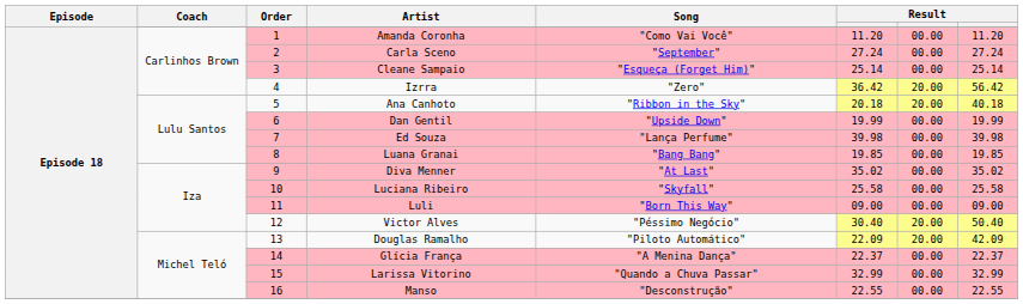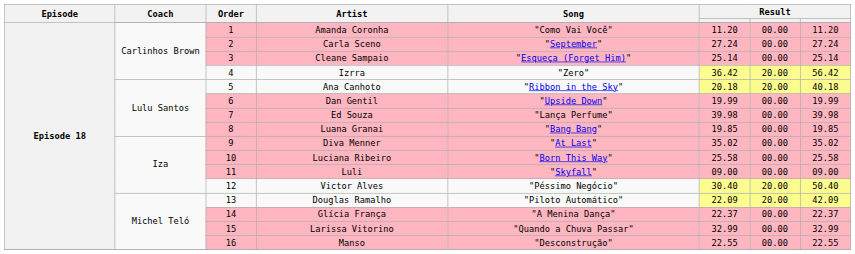 <table class="wikitable" style="text-align:center; width:100%;">
 <tr>
 <th scope="col" width="11%" rowspan=2>Episode</th>
 <th scope="col" width="09%" rowspan=2>Coach</th>
 <th scope="col" width="05%" rowspan=2>Order</th>
 <th scope="col" width="19%" rowspan=2>Artist</th>
 <th scope="col" width="25%" rowspan=2>Song</th>
 <th scope="col" width="15%" colspan=3>Result</th>
 </tr>
 <tr>
 <th scope="col" width="05%"></th>
 <th scope="col" width="05%"></th>
 <th scope="col" width="05%"></th>
 </tr>
 <tr>
 <th scope="col" rowspan=17>Episode 18<br></th>
 </tr>
 <tr>
 <td rowspan=4>Carlinhos Brown</td>
 <td bgcolor=FFB6C1>1</td>
 <td bgcolor=FFB6C1>Amanda Coronha</td>
 <td bgcolor=FFB6C1>"Como Vai Você"</td>
 <td bgcolor=FFB6C1>11.20</td>
 <td bgcolor=FFB6C1>00.00</td>
 <td bgcolor=FFB6C1>11.20</td>
 </tr>
 <tr>
 <td bgcolor=FFB6C1>2</td>
 <td bgcolor=FFB6C1>Carla Sceno</td>
 <td bgcolor=FFB6C1>"<a href='#'>September</a>"</td>
 <td bgcolor=FFB6C1>27.24</td>
 <td bgcolor=FFB6C1>00.00</td>
 <td bgcolor=FFB6C1>27.24</td>
 </tr>
 <tr>
 <td bgcolor=FFB6C1>3</td>
 <td bgcolor=FFB6C1>Cleane Sampaio</td>
 <td bgcolor=FFB6C1>"<a href='#'>Esqueça (Forget Him)</a>"</td>
 <td bgcolor=FFB6C1>25.14</td>
 <td bgcolor=FFB6C1>00.00</td>
 <td bgcolor=FFB6C1>25.14</td>
 </tr>
 <tr>
 <td>4</td>
 <td>Izrra</td>
 <td>"Zero"</td>
 <td bgcolor=FDFC8F>36.42</td>
 <td bgcolor=FDFC8F>20.00</td>
 <td bgcolor=FDFC8F>56.42</td>
 </tr>
 <tr>
 <td rowspan=4>Lulu Santos</td>
 <td>5</td>
 <td>Ana Canhoto</td>
 <td>"<a href='#'>Ribbon in the Sky</a>"</td>
 <td bgcolor=FDFC8F>20.18</td>
 <td bgcolor=FDFC8F>20.00</td>
 <td bgcolor=FDFC8F>40.18</td>
 </tr>
 <tr>
 <td bgcolor=FFB6C1>6</td>
 <td bgcolor=FFB6C1>Dan Gentil</td>
 <td bgcolor=FFB6C1>"<a href='#'>Upside Down</a>"</td>
 <td bgcolor=FFB6C1>19.99</td>
 <td bgcolor=FFB6C1>00.00</td>
 <td bgcolor=FFB6C1>19.99</td>
 </tr>
 <tr>
 <td bgcolor=FFB6C1>7</td>
 <td bgcolor=FFB6C1>Ed Souza</td>
 <td bgcolor=FFB6C1>"Lança Perfume"</td>
 <td bgcolor=FFB6C1>39.98</td>
 <td bgcolor=FFB6C1>00.00</td>
 <td bgcolor=FFB6C1>39.98</td>
 </tr>
 <tr>
 <td bgcolor=FFB6C1>8</td>
 <td bgcolor=FFB6C1>Luana Granai</td>
 <td bgcolor=FFB6C1>"<a href='#'>Bang Bang</a>"</td>
 <td bgcolor=FFB6C1>19.85</td>
 <td bgcolor=FFB6C1>00.00</td>
 <td bgcolor=FFB6C1>19.85</td>
 </tr>
 <tr>
 <td rowspan=4>Iza</td>
 <td bgcolor=FFB6C1>9</td>
 <td bgcolor=FFB6C1>Diva Menner</td>
 <td bgcolor=FFB6C1>"<a href='#'>At Last</a>"</td>
 <td bgcolor=FFB6C1>35.02</td>
 <td bgcolor=FFB6C1>00.00</td>
 <td bgcolor=FFB6C1>35.02</td>
 </tr>
 <tr>
 <td bgcolor=FFB6C1>10</td>
 <td bgcolor=FFB6C1>Luciana Ribeiro</td>
-<td bgcolor=FFB6C1>"<a href='#'>Skyfall</a>"</td>
+<td bgcolor=FFB6C1>"<a href='#'>Born This Way</a>"</td>
 <td bgcolor=FFB6C1>25.58</td>
 <td bgcolor=FFB6C1>00.00</td>
 <td bgcolor=FFB6C1>25.58</td>
 </tr>
 <tr>
 <td bgcolor=FFB6C1>11</td>
 <td bgcolor=FFB6C1>Luli</td>
-<td bgcolor=FFB6C1>"<a href='#'>Born This Way</a>"</td>
+<td bgcolor=FFB6C1>"<a href='#'>Skyfall</a>"</td>
 <td bgcolor=FFB6C1>09.00</td>
 <td bgcolor=FFB6C1>00.00</td>
 <td bgcolor=FFB6C1>09.00</td>
 </tr>
 <tr>
 <td>12</td>
 <td>Victor Alves</td>
 <td>"Péssimo Negócio"</td>
 <td bgcolor=FDFC8F>30.40</td>
 <td bgcolor=FDFC8F>20.00</td>
 <td bgcolor=FDFC8F>50.40</td>
 </tr>
 <tr>
 <td rowspan=4>Michel Teló</td>
 <td>13</td>
 <td>Douglas Ramalho</td>
 <td>"Piloto Automático"</td>
 <td bgcolor=FDFC8F>22.09</td>
 <td bgcolor=FDFC8F>20.00</td>
 <td bgcolor=FDFC8F>42.09</td>
 </tr>
 <tr>
 <td bgcolor=FFB6C1>14</td>
 <td bgcolor=FFB6C1>Glícia França</td>
 <td bgcolor=FFB6C1>"A Menina Dança"</td>
 <td bgcolor=FFB6C1>22.37</td>
 <td bgcolor=FFB6C1>00.00</td>
 <td bgcolor=FFB6C1>22.37</td>
 </tr>
 <tr>
 <td bgcolor=FFB6C1>15</td>
 <td bgcolor=FFB6C1>Larissa Vitorino</td>
 <td bgcolor=FFB6C1>"Quando a Chuva Passar"</td>
 <td bgcolor=FFB6C1>32.99</td>
 <td bgcolor=FFB6C1>00.00</td>
 <td bgcolor=FFB6C1>32.99</td>
 </tr>
 <tr>
 <td bgcolor=FFB6C1>16</td>
 <td bgcolor=FFB6C1>Manso</td>
 <td bgcolor=FFB6C1>"Desconstrução"</td>
 <td bgcolor=FFB6C1>22.55</td>
 <td bgcolor=FFB6C1>00.00</td>
 <td bgcolor=FFB6C1>22.55</td>
 </tr>
 <tr>
 </tr>
 </table>
